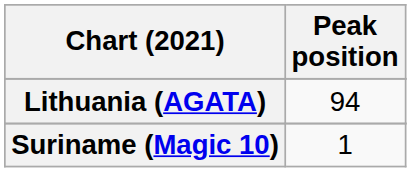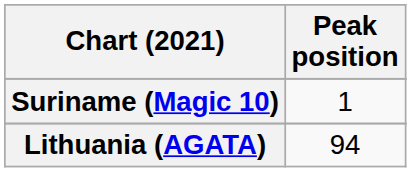 <table class="wikitable sortable plainrowheaders" style="text-align:center">
 <tr>
 <th scope="col">Chart (2021)</th>
 <th scope="col">Peak<br>position</th>
 </tr>
 <tr>
 </tr>
 <tr>
-<th scope="row">Lithuania (<a href='#'>AGATA</a>)</th>
-<td>94</td>
+<th scope="row">Suriname (<a href='#'>Magic 10</a>)</th>
+<td>1</td>
 </tr>
 <tr>
 </tr>
 <tr>
 </tr>
 <tr>
-<th scope="row">Suriname (<a href='#'>Magic 10</a>)</th>
-<td>1</td>
+<th scope="row">Lithuania (<a href='#'>AGATA</a>)</th>
+<td>94</td>
 </tr>
 </table>
